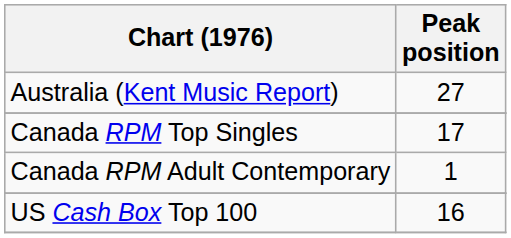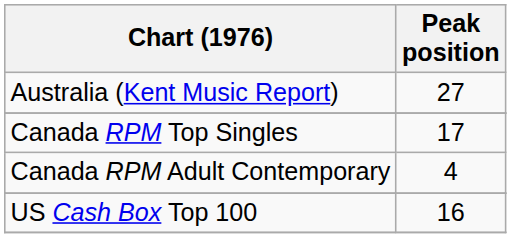 <table class="wikitable sortable">
 <tr>
 <th>Chart (1976)</th>
 <th>Peak<br>position</th>
 </tr>
 <tr>
 <td>Australia (<a href='#'>Kent Music Report</a>)</td>
 <td style="text-align:center;">27</td>
 </tr>
 <tr>
 </tr>
 <tr>
 </tr>
 <tr>
 <td>Canada <em><a href='#'>RPM</a></em> Top Singles</td>
 <td style="text-align:center;">17</td>
 </tr>
 <tr>
 <td>Canada <em>RPM</em> Adult Contemporary</td>
-<td style="text-align:center;">1</td>
+<td style="text-align:center;">4</td>
 </tr>
 <tr>
 </tr>
 <tr>
 </tr>
 <tr>
 </tr>
 <tr>
 </tr>
 <tr>
 </tr>
 <tr>
 </tr>
 <tr>
 <td>US <a href='#'><em>Cash Box</em></a> Top 100</td>
 <td align="center">16</td>
 </tr>
 <tr>
 </tr>
 </table>
